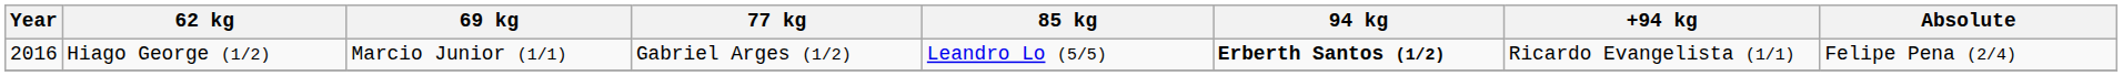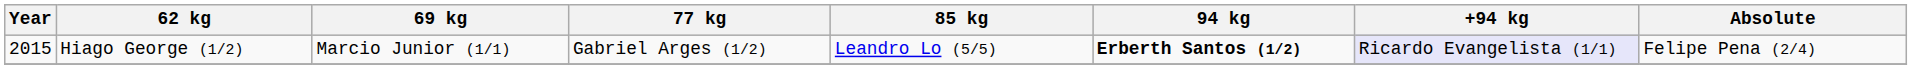 <table class="wikitable sortable" style="font-size: 90%">
 <tr>
 <th>Year</th>
 <th width=300>62 kg</th>
 <th width=300>69 kg</th>
 <th width=300>77 kg</th>
 <th width=300>85 kg</th>
 <th width=300>94 kg</th>
 <th width=300>+94 kg</th>
 <th width=300>Absolute</th>
 </tr>
 <tr>
-<td>2016</td>
+<td>2015</td>
 <td> Hiago George <small>(1/2)</small></td>
 <td> Marcio Junior <small>(1/1)</small></td>
 <td> Gabriel Arges <small>(1/2)</small></td>
 <td> <a href='#'>Leandro Lo</a> <small>(5/5)</small></td>
 <td><strong> Erberth Santos <small>(1/2)</small></strong></td>
-<td> Ricardo Evangelista <small>(1/1)</small></td>
+<td style="background: lavender;"> Ricardo Evangelista <small>(1/1)</small></td>
 <td> Felipe Pena <small>(2/4)</small></td>
 </tr>
 <tr>
 </tr>
 </table>
